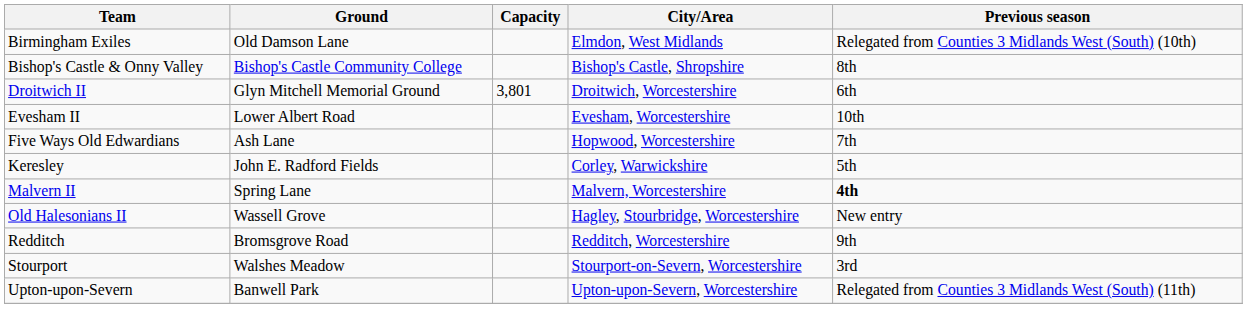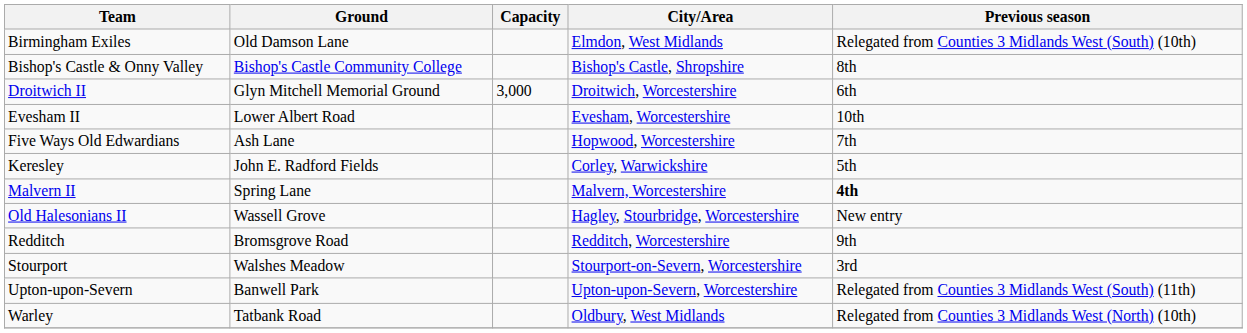 <table class="wikitable sortable" width=100%>
 <tr>
 <th>Team</th>
 <th>Ground</th>
 <th>Capacity</th>
 <th>City/Area</th>
 <th>Previous season</th>
 </tr>
 <tr>
 <td>Birmingham Exiles</td>
 <td>Old Damson Lane</td>
 <td></td>
 <td><a href='#'>Elmdon</a>, <a href='#'>West Midlands</a></td>
 <td>Relegated from <a href='#'>Counties 3 Midlands West (South)</a> (10th)</td>
 </tr>
 <tr>
 <td>Bishop's Castle & Onny Valley</td>
 <td><a href='#'>Bishop's Castle Community College</a></td>
 <td></td>
 <td><a href='#'>Bishop's Castle</a>, <a href='#'>Shropshire</a></td>
 <td>8th</td>
 </tr>
 <tr>
 <td><a href='#'>Droitwich II</a></td>
 <td>Glyn Mitchell Memorial Ground</td>
-<td>3,801</td>
+<td>3,000</td>
 <td><a href='#'>Droitwich</a>, <a href='#'>Worcestershire</a></td>
 <td>6th</td>
 </tr>
 <tr>
 <td>Evesham II</td>
 <td>Lower Albert Road</td>
 <td></td>
 <td><a href='#'>Evesham</a>, <a href='#'>Worcestershire</a></td>
 <td>10th</td>
 </tr>
 <tr>
 <td>Five Ways Old Edwardians</td>
 <td>Ash Lane</td>
 <td></td>
 <td><a href='#'>Hopwood</a>, <a href='#'>Worcestershire</a></td>
 <td>7th</td>
 </tr>
 <tr>
 <td>Keresley</td>
 <td>John E. Radford Fields</td>
 <td></td>
 <td><a href='#'>Corley</a>, <a href='#'>Warwickshire</a></td>
 <td>5th</td>
 </tr>
 <tr>
 <td><a href='#'>Malvern II</a></td>
 <td>Spring Lane</td>
 <td></td>
 <td><a href='#'>Malvern, Worcestershire</a></td>
 <td><strong>4th</strong></td>
 </tr>
 <tr>
 <td><a href='#'>Old Halesonians II</a></td>
 <td>Wassell Grove</td>
 <td></td>
 <td><a href='#'>Hagley</a>, <a href='#'>Stourbridge</a>, <a href='#'>Worcestershire</a></td>
 <td>New entry</td>
 </tr>
 <tr>
 <td>Redditch</td>
 <td>Bromsgrove Road</td>
 <td></td>
 <td><a href='#'>Redditch</a>, <a href='#'>Worcestershire</a></td>
 <td>9th</td>
 </tr>
 <tr>
 <td>Stourport</td>
 <td>Walshes Meadow</td>
 <td></td>
 <td><a href='#'>Stourport-on-Severn</a>, <a href='#'>Worcestershire</a></td>
 <td>3rd</td>
 </tr>
 <tr>
 <td>Upton-upon-Severn</td>
 <td>Banwell Park</td>
 <td></td>
 <td><a href='#'>Upton-upon-Severn</a>, <a href='#'>Worcestershire</a></td>
 <td>Relegated from <a href='#'>Counties 3 Midlands West (South)</a> (11th)</td>
 </tr>
 <tr>
+<td>Warley</td>
+<td>Tatbank Road</td>
+<td></td>
+<td><a href='#'>Oldbury</a>, <a href='#'>West Midlands</a></td>
+<td>Relegated from <a href='#'>Counties 3 Midlands West (North)</a> (10th)</td>
+</tr>
+<tr>
 </tr>
 </table>
